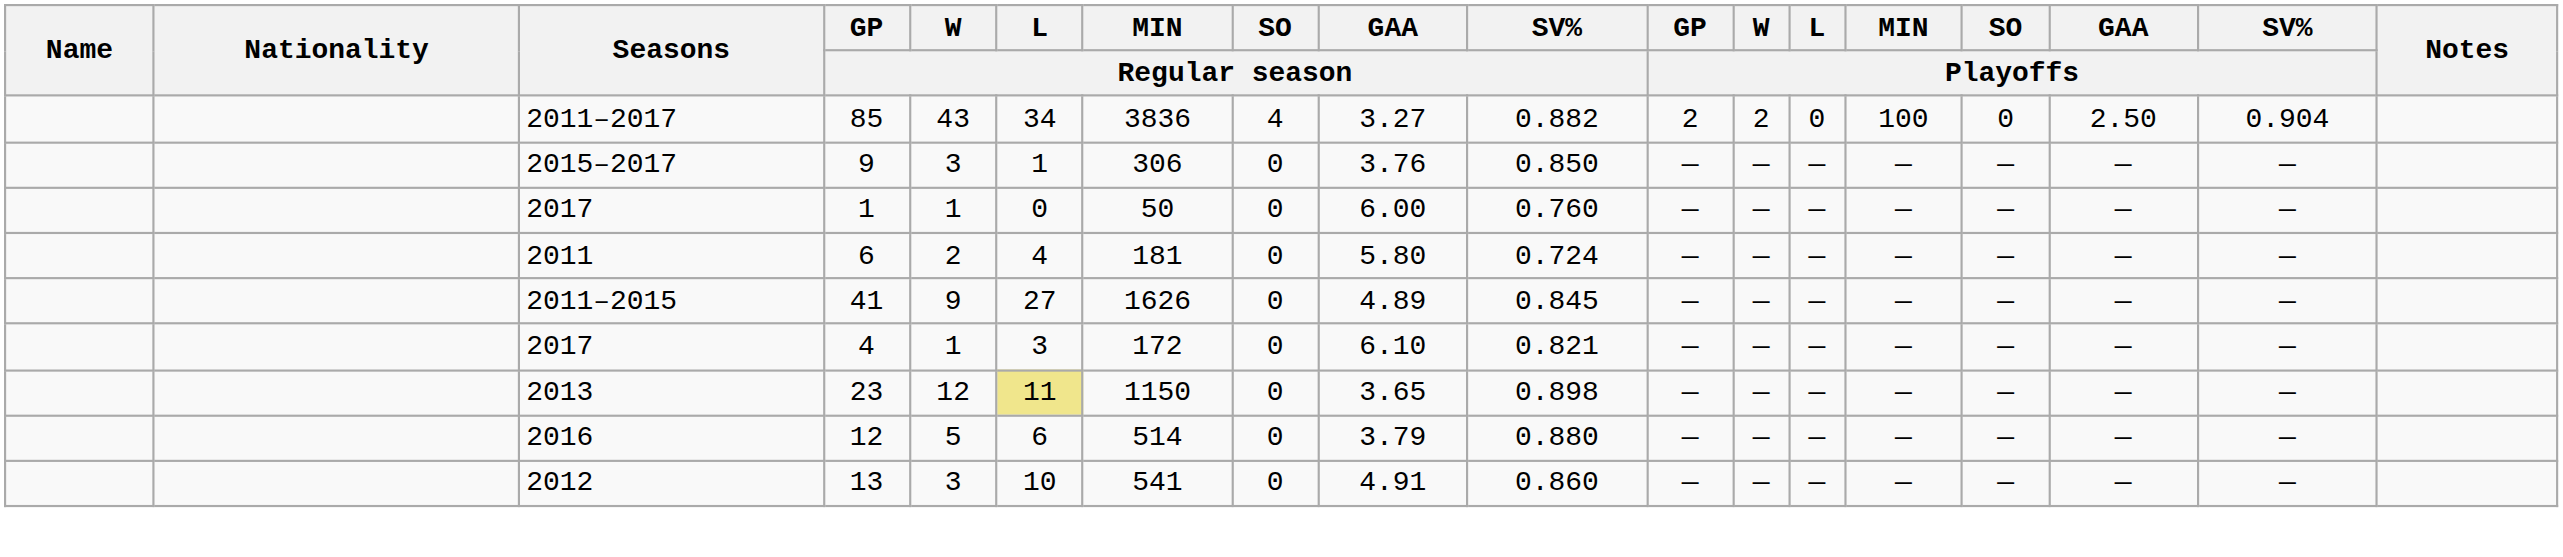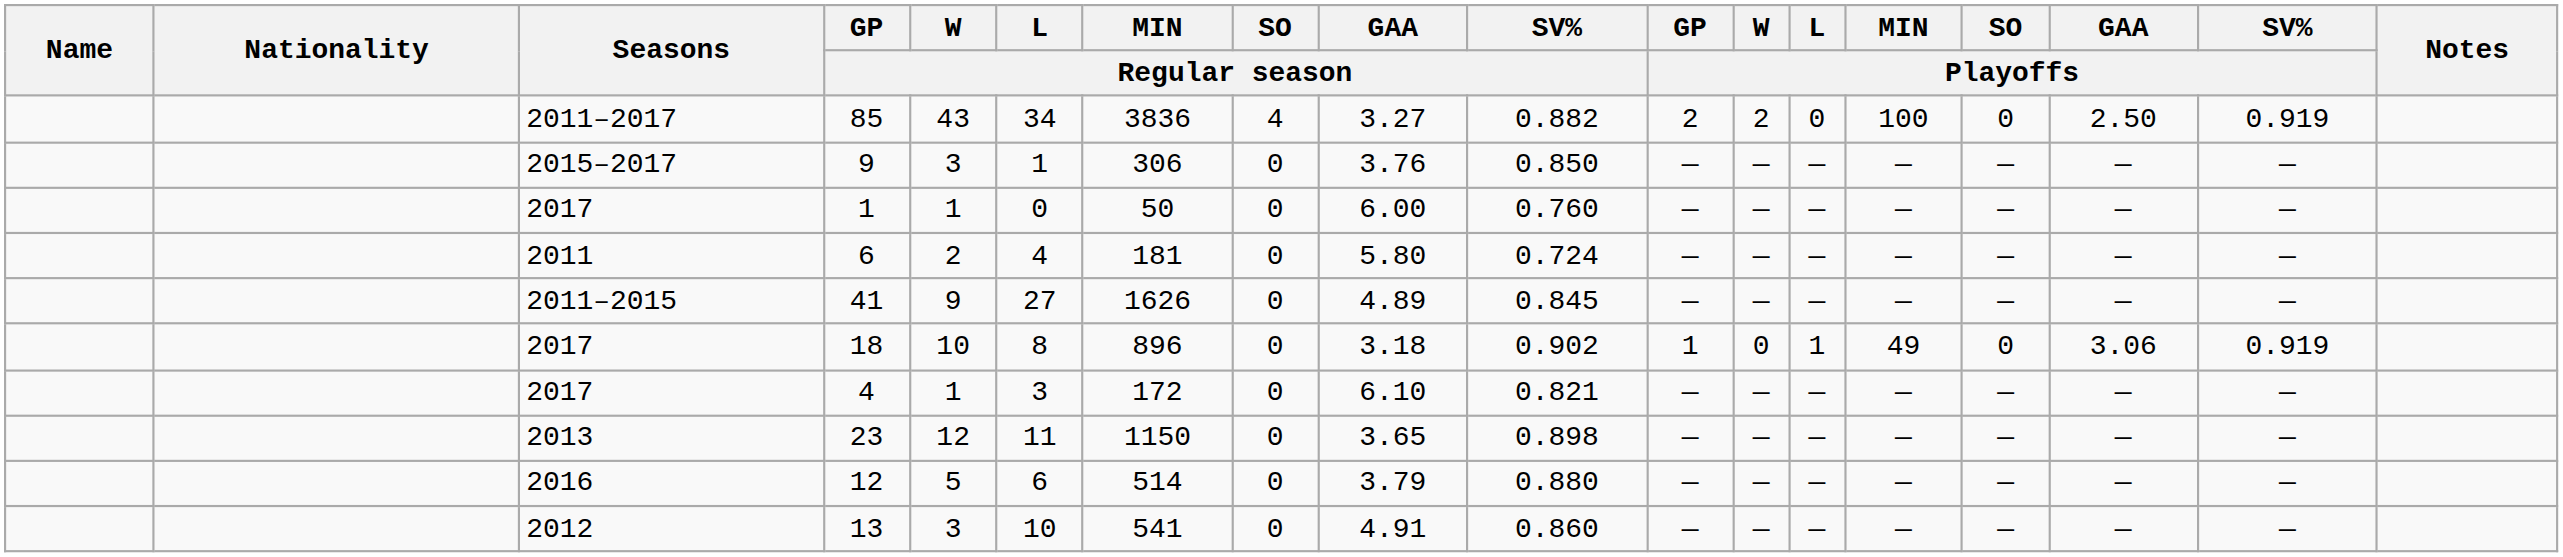 <table class="wikitable sortable" style="text-align:center; width:75%">
 <tr>
 <th rowspan="2">Name</th>
 <th rowspan="2">Nationality</th>
 <th rowspan="2">Seasons</th>
 <th>GP</th>
 <th>W</th>
 <th>L</th>
 <th>MIN</th>
 <th>SO</th>
 <th>GAA</th>
 <th>SV%</th>
 <th>GP</th>
 <th>W</th>
 <th>L</th>
 <th>MIN</th>
 <th>SO</th>
 <th>GAA</th>
 <th>SV%</th>
 <th rowspan="2" class="unsortable">Notes</th>
 </tr>
 <tr class="unsortable">
 <th colspan="7">Regular season</th>
 <th colspan="7">Playoffs</th>
 </tr>
 <tr>
 <td align="left"></td>
 <td align="left"></td>
 <td align="left">2011–2017</td>
 <td>85</td>
 <td>43</td>
 <td>34</td>
 <td>3836</td>
 <td>4</td>
 <td>3.27</td>
 <td>0.882</td>
 <td>2</td>
 <td>2</td>
 <td>0</td>
 <td>100</td>
 <td>0</td>
 <td>2.50</td>
-<td>0.904</td>
+<td>0.919</td>
 <td></td>
 </tr>
 <tr>
 <td align="left"></td>
 <td align="left"></td>
 <td align="left">2015–2017</td>
 <td>9</td>
 <td>3</td>
 <td>1</td>
 <td>306</td>
 <td>0</td>
 <td>3.76</td>
 <td>0.850</td>
 <td>—</td>
 <td>—</td>
 <td>—</td>
 <td>—</td>
 <td>—</td>
 <td>—</td>
 <td>—</td>
 <td></td>
 </tr>
 <tr>
 <td align="left"></td>
 <td align="left"></td>
 <td align="left">2017</td>
 <td>1</td>
 <td>1</td>
 <td>0</td>
 <td>50</td>
 <td>0</td>
 <td>6.00</td>
 <td>0.760</td>
 <td>—</td>
 <td>—</td>
 <td>—</td>
 <td>—</td>
 <td>—</td>
 <td>—</td>
 <td>—</td>
 <td></td>
 </tr>
 <tr>
 <td align="left"></td>
 <td align="left"></td>
 <td align="left">2011</td>
 <td>6</td>
 <td>2</td>
 <td>4</td>
 <td>181</td>
 <td>0</td>
 <td>5.80</td>
 <td>0.724</td>
 <td>—</td>
 <td>—</td>
 <td>—</td>
 <td>—</td>
 <td>—</td>
 <td>—</td>
 <td>—</td>
 <td></td>
 </tr>
 <tr>
 <td align="left"></td>
 <td align="left"></td>
 <td align="left">2011–2015</td>
 <td>41</td>
 <td>9</td>
 <td>27</td>
 <td>1626</td>
 <td>0</td>
 <td>4.89</td>
 <td>0.845</td>
 <td>—</td>
 <td>—</td>
 <td>—</td>
 <td>—</td>
 <td>—</td>
 <td>—</td>
 <td>—</td>
 <td></td>
 </tr>
 <tr>
 <td align="left"></td>
 <td align="left"></td>
 <td align="left">2017</td>
+<td>18</td>
+<td>10</td>
+<td>8</td>
+<td>896</td>
+<td>0</td>
+<td>3.18</td>
+<td>0.902</td>
+<td>1</td>
+<td>0</td>
+<td>1</td>
+<td>49</td>
+<td>0</td>
+<td>3.06</td>
+<td>0.919</td>
+<td></td>
+</tr>
+<tr>
+<td align="left"></td>
+<td align="left"></td>
+<td align="left">2017</td>
 <td>4</td>
 <td>1</td>
 <td>3</td>
 <td>172</td>
 <td>0</td>
 <td>6.10</td>
 <td>0.821</td>
 <td>—</td>
 <td>—</td>
 <td>—</td>
 <td>—</td>
 <td>—</td>
 <td>—</td>
 <td>—</td>
 <td></td>
 </tr>
 <tr>
 <td align="left"></td>
 <td align="left"></td>
 <td align="left">2013</td>
 <td>23</td>
 <td>12</td>
-<td style="background: khaki;">11</td>
+<td>11</td>
 <td>1150</td>
 <td>0</td>
 <td>3.65</td>
 <td>0.898</td>
 <td>—</td>
 <td>—</td>
 <td>—</td>
 <td>—</td>
 <td>—</td>
 <td>—</td>
 <td>—</td>
 <td></td>
 </tr>
 <tr>
 <td align="left"></td>
 <td align="left"></td>
 <td align="left">2016</td>
 <td>12</td>
 <td>5</td>
 <td>6</td>
 <td>514</td>
 <td>0</td>
 <td>3.79</td>
 <td>0.880</td>
 <td>—</td>
 <td>—</td>
 <td>—</td>
 <td>—</td>
 <td>—</td>
 <td>—</td>
 <td>—</td>
 <td></td>
 </tr>
 <tr>
 <td align="left"></td>
 <td align="left"></td>
 <td align="left">2012</td>
 <td>13</td>
 <td>3</td>
 <td>10</td>
 <td>541</td>
 <td>0</td>
 <td>4.91</td>
 <td>0.860</td>
 <td>—</td>
 <td>—</td>
 <td>—</td>
 <td>—</td>
 <td>—</td>
 <td>—</td>
 <td>—</td>
 <td></td>
 </tr>
 </table>
